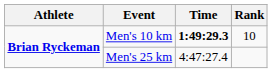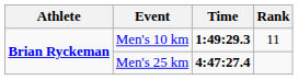 <table class="wikitable" style="font-size:90%;">
 <tr>
 <th>Athlete</th>
 <th>Event</th>
 <th>Time</th>
 <th>Rank</th>
 </tr>
 <tr align=center>
 <td align=left rowspan=2><strong><a href='#'>Brian Ryckeman</a></strong></td>
 <td align=left><a href='#'>Men's 10 km</a></td>
 <td><strong>1:49:29.3</strong></td>
-<td>10</td>
+<td>11</td>
 </tr>
 <tr align=center>
 <td align=left><a href='#'>Men's 25 km</a></td>
-<td>4:47:27.4</td>
+<td><strong>4:47:27.4</strong></td>
 <td></td>
 </tr>
 </table>
